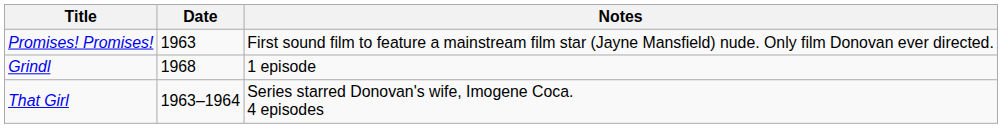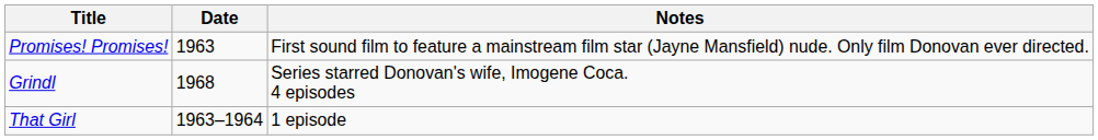 <table class="wikitable sortable" border="1">
 <tr>
 <th scope="col">Title</th>
 <th scope="col">Date</th>
 <th scope="col">Notes</th>
 </tr>
 <tr>
 <td><em><a href='#'>Promises! Promises!</a></em></td>
 <td>1963</td>
 <td>First sound film to feature a mainstream film star (Jayne Mansfield) nude. Only film Donovan ever directed.</td>
 </tr>
 <tr>
 <td><em><a href='#'>Grindl</a></em></td>
 <td>1968</td>
-<td>1 episode</td>
+<td>Series starred Donovan's wife, Imogene Coca. <br>4 episodes</td>
 </tr>
 <tr>
 <td><em><a href='#'>That Girl</a></em></td>
 <td>1963–1964</td>
-<td>Series starred Donovan's wife, Imogene Coca. <br>4 episodes</td>
+<td>1 episode</td>
 </tr>
 </table>
